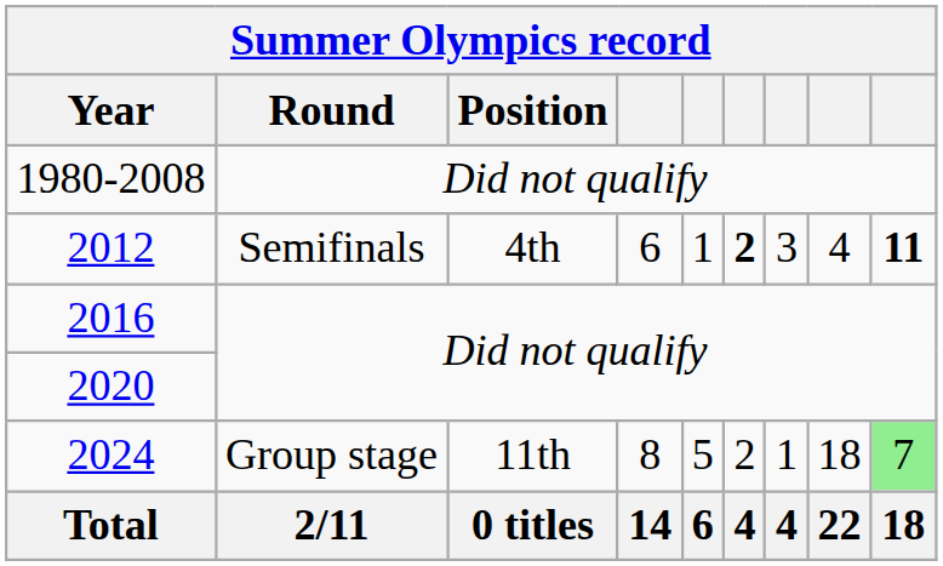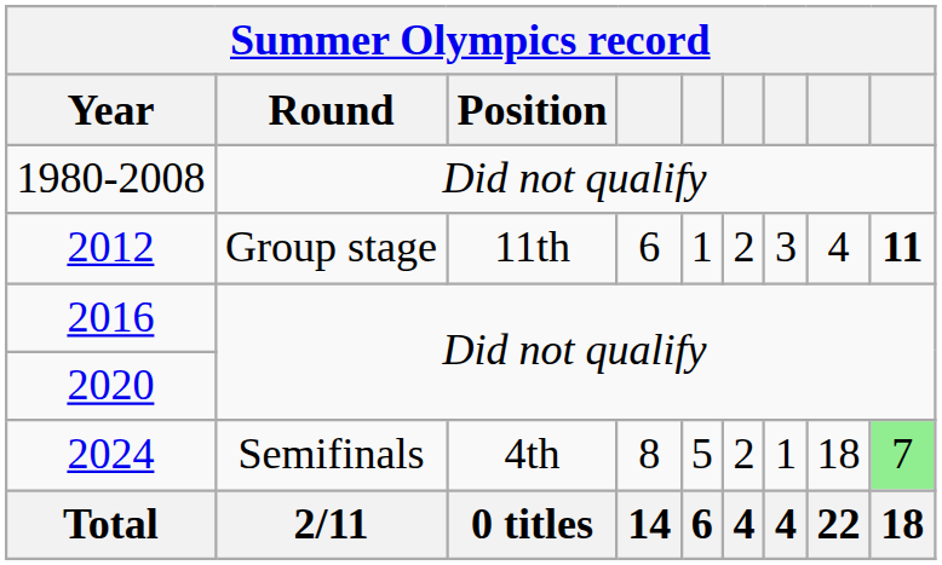 <table class="wikitable" style="text-align: center;">
 <tr>
 <th colspan=9><a href='#'>Summer Olympics record</a></th>
 </tr>
 <tr>
 <th>Year</th>
 <th>Round</th>
 <th>Position</th>
 <th></th>
 <th></th>
 <th></th>
 <th></th>
 <th></th>
 <th></th>
 </tr>
 <tr>
 <td>1980-2008</td>
 <td colspan=8><em>Did not qualify</em></td>
 </tr>
 <tr>
 <td>  <a href='#'>2012</a></td>
-<td>Semifinals</td>
-<td>4th</td>
+<td>Group stage</td>
+<td>11th</td>
 <td>6</td>
 <td>1</td>
-<td><strong>2</strong></td>
+<td>2</td>
 <td>3</td>
 <td>4</td>
 <td><strong>11</strong></td>
 </tr>
 <tr>
 <td> <a href='#'>2016</a></td>
 <td colspan=8 rowspan=2><em>Did not qualify</em></td>
 </tr>
 <tr>
 <td> <a href='#'>2020</a></td>
 </tr>
 <tr>
 <td> <a href='#'>2024</a></td>
-<td>Group stage</td>
-<td>11th</td>
+<td>Semifinals</td>
+<td>4th</td>
 <td>8</td>
 <td>5</td>
 <td>2</td>
 <td>1</td>
 <td>18</td>
 <td style="background: lightgreen;">7</td>
 </tr>
 <tr>
 <th>Total</th>
 <th>2/11</th>
 <th>0 titles</th>
 <th>14</th>
 <th>6</th>
 <th>4</th>
 <th>4</th>
 <th>22</th>
 <th>18</th>
 </tr>
 </table>
